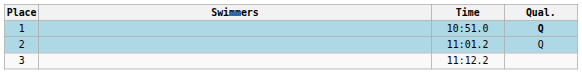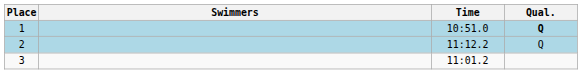 <table class=wikitable style="text-align:center">
 <tr>
 <th>Place</th>
 <th width=510>Swimmers</th>
 <th width=90>Time</th>
 <th width=90>Qual.</th>
 </tr>
 <tr bgcolor=lightblue>
 <td>1</td>
 <td align=left></td>
 <td>10:51.0</td>
 <td><strong>Q</strong></td>
 </tr>
 <tr bgcolor=lightblue>
 <td>2</td>
 <td align=left></td>
-<td>11:01.2</td>
+<td>11:12.2</td>
 <td>Q</td>
 </tr>
 <tr>
 <td>3</td>
 <td align=left></td>
-<td>11:12.2</td>
+<td>11:01.2</td>
 <td></td>
 </tr>
 </table>
